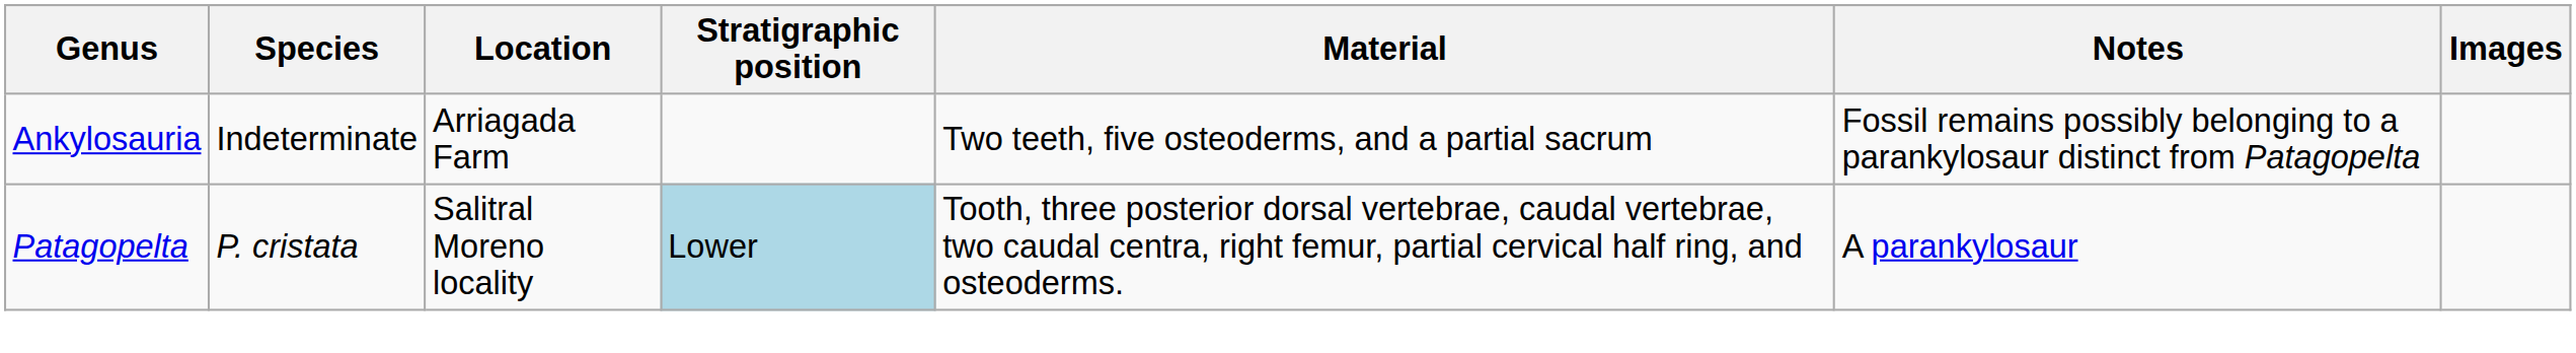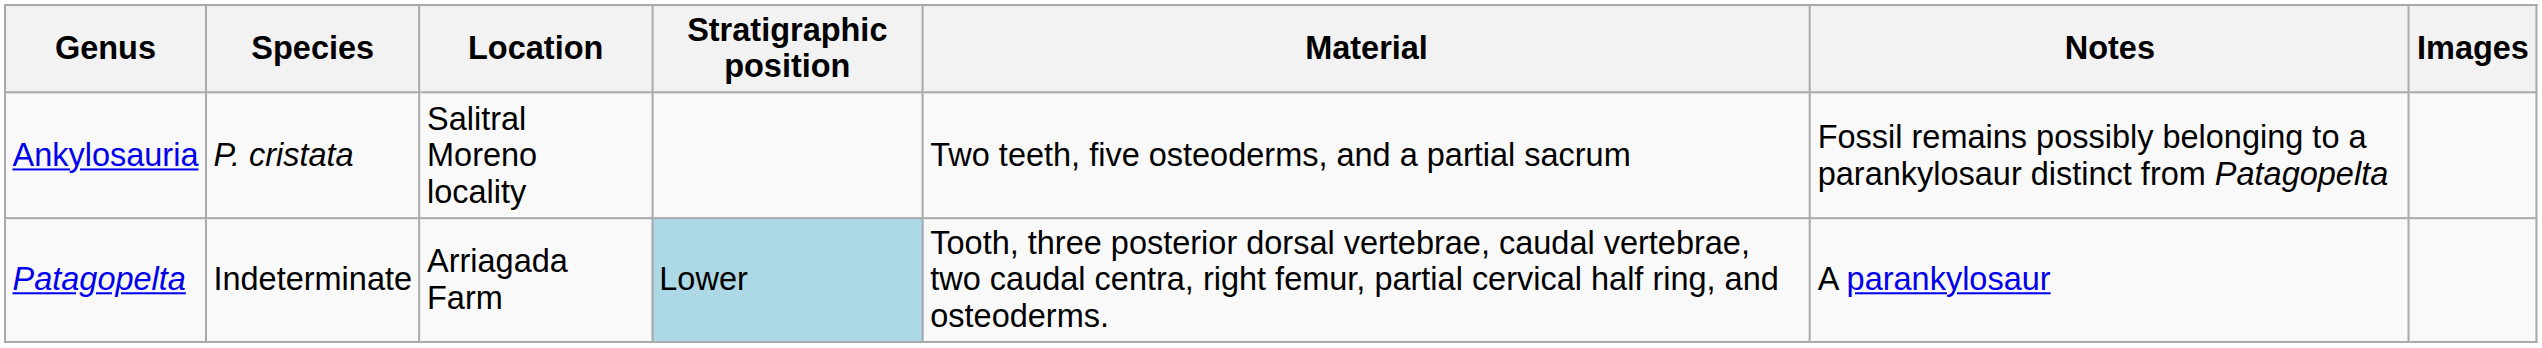 <table class="wikitable" align="center">
 <tr>
 </tr>
 <tr>
 <th>Genus</th>
 <th>Species</th>
 <th>Location</th>
 <th>Stratigraphic position</th>
 <th>Material</th>
 <th>Notes</th>
 <th>Images</th>
 </tr>
 <tr>
 <td><a href='#'>Ankylosauria</a></td>
-<td>Indeterminate</td>
-<td>Arriagada Farm</td>
+<td><em>P. cristata</em></td>
+<td>Salitral Moreno locality</td>
 <td></td>
 <td>Two teeth, five osteoderms, and a partial sacrum</td>
 <td>Fossil remains possibly belonging to a parankylosaur distinct from <em>Patagopelta</em></td>
 <td></td>
 </tr>
 <tr>
 <td><em><a href='#'>Patagopelta</a></em></td>
-<td><em>P. cristata</em></td>
-<td>Salitral Moreno locality</td>
+<td>Indeterminate</td>
+<td>Arriagada Farm</td>
 <td style="background: lightblue;">Lower</td>
 <td>Tooth, three posterior dorsal vertebrae, caudal vertebrae, two caudal centra, right femur, partial cervical half ring, and osteoderms.</td>
 <td>A <a href='#'>parankylosaur</a></td>
 <td></td>
 </tr>
 </table>
